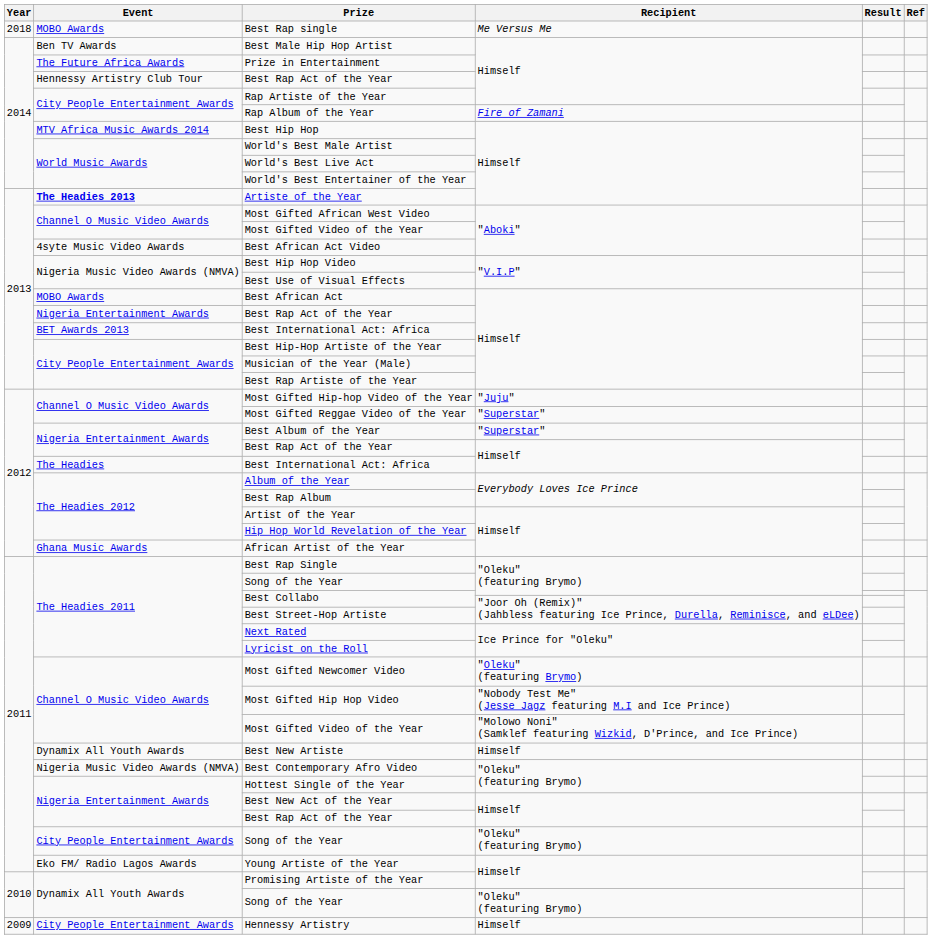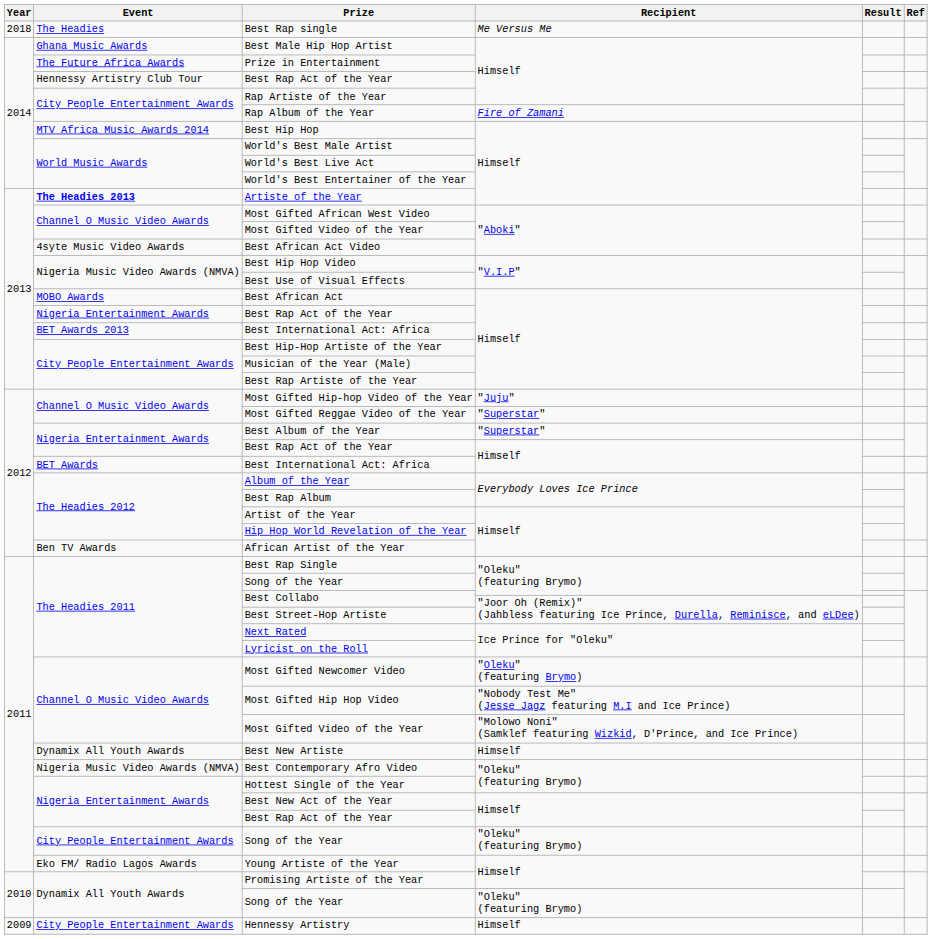 <table class ="wikitable">
 <tr>
 <th>Year</th>
 <th>Event</th>
 <th>Prize</th>
 <th>Recipient</th>
 <th>Result</th>
 <th>Ref</th>
 </tr>
 <tr>
 <td>2018</td>
-<td rowspan="1"><a href='#'>MOBO Awards</a></td>
+<td><a href='#'>The Headies</a></td>
 <td>Best Rap single</td>
 <td><em>Me Versus Me</em></td>
 <td></td>
 <td></td>
 </tr>
 <tr>
 <td rowspan="9">2014</td>
-<td>Ben TV Awards</td>
+<td><a href='#'>Ghana Music Awards</a></td>
 <td>Best Male Hip Hop Artist</td>
 <td rowspan="4">Himself</td>
 <td></td>
 <td rowspan="1"></td>
 </tr>
 <tr>
 <td><a href='#'>The Future Africa Awards</a></td>
 <td>Prize in Entertainment</td>
 <td></td>
 <td></td>
 </tr>
 <tr>
 <td>Hennessy Artistry Club Tour</td>
 <td>Best Rap Act of the Year</td>
 <td></td>
 <td></td>
 </tr>
 <tr>
 <td rowspan="2"><a href='#'>City People Entertainment Awards</a></td>
 <td>Rap Artiste of the Year</td>
 <td></td>
 <td rowspan="2"></td>
 </tr>
 <tr>
 <td>Rap Album of the Year</td>
 <td><em><a href='#'>Fire of Zamani</a></em></td>
 <td></td>
 </tr>
 <tr>
 <td><a href='#'>MTV Africa Music Awards 2014</a></td>
 <td>Best Hip Hop</td>
 <td rowspan="5">Himself</td>
 <td></td>
 <td></td>
 </tr>
 <tr>
 <td rowspan="3"><a href='#'>World Music Awards</a></td>
 <td>World's Best Male Artist</td>
 <td></td>
 <td rowspan="3"></td>
 </tr>
 <tr>
 <td>World's Best Live Act</td>
 <td></td>
 </tr>
 <tr>
 <td>World's Best Entertainer of the Year</td>
 <td></td>
 </tr>
 <tr>
 <td rowspan="12">2013</td>
 <td><strong><a href='#'>The Headies 2013</a></strong></td>
 <td><a href='#'>Artiste of the Year</a></td>
 <td></td>
 <td rowspan="1"></td>
 </tr>
 <tr>
 <td rowspan="2"><a href='#'>Channel O Music Video Awards</a></td>
 <td>Most Gifted African West Video</td>
 <td rowspan="3">"<a href='#'>Aboki</a>"</td>
 <td></td>
 <td rowspan="2"></td>
 </tr>
 <tr>
 <td>Most Gifted Video of the Year</td>
 <td></td>
 </tr>
 <tr>
 <td>4syte Music Video Awards</td>
 <td>Best African Act Video</td>
 <td></td>
 <td rowspan="1"></td>
 </tr>
 <tr>
 <td rowspan="2">Nigeria Music Video Awards (NMVA)</td>
 <td>Best Hip Hop Video</td>
 <td rowspan="2">"<a href='#'>V.I.P</a>"</td>
 <td></td>
 <td rowspan="2"></td>
 </tr>
 <tr>
 <td>Best Use of Visual Effects</td>
 <td></td>
 </tr>
 <tr>
 <td rowspan="1"><a href='#'>MOBO Awards</a></td>
 <td>Best African Act</td>
 <td rowspan="6">Himself</td>
 <td></td>
 <td></td>
 </tr>
 <tr>
 <td rowspan="1"><a href='#'>Nigeria Entertainment Awards</a></td>
 <td>Best Rap Act of the Year</td>
 <td></td>
 <td></td>
 </tr>
 <tr>
 <td rowspan="1"><a href='#'>BET Awards 2013</a></td>
 <td>Best International Act: Africa</td>
 <td></td>
 <td></td>
 </tr>
 <tr>
 <td rowspan="3"><a href='#'>City People Entertainment Awards</a></td>
 <td>Best Hip-Hop Artiste of the Year</td>
 <td></td>
 <td rowspan="1"></td>
 </tr>
 <tr>
 <td>Musician of the Year (Male)</td>
 <td></td>
 <td rowspan="2"></td>
 </tr>
 <tr>
 <td>Best Rap Artiste of the Year</td>
 <td></td>
 </tr>
 <tr>
 <td rowspan="10">2012</td>
 <td rowspan="2"><a href='#'>Channel O Music Video Awards</a></td>
 <td>Most Gifted Hip-hop Video of the Year</td>
 <td>"<a href='#'>Juju</a>"</td>
 <td></td>
 <td rowspan="1"></td>
 </tr>
 <tr>
 <td>Most Gifted Reggae Video of the Year</td>
 <td>"<a href='#'>Superstar</a>"</td>
 <td></td>
 <td rowspan="1"></td>
 </tr>
 <tr>
 <td rowspan="2"><a href='#'>Nigeria Entertainment Awards</a></td>
 <td>Best Album of the Year</td>
 <td>"<a href='#'>Superstar</a>"</td>
 <td></td>
 <td rowspan="2"></td>
 </tr>
 <tr>
 <td>Best Rap Act of the Year</td>
 <td rowspan="2">Himself</td>
 <td></td>
 </tr>
 <tr>
-<td><a href='#'>The Headies</a></td>
+<td rowspan="1"><a href='#'>BET Awards</a></td>
 <td>Best International Act: Africa</td>
 <td></td>
 <td rowspan="1"></td>
 </tr>
 <tr>
 <td rowspan="4"><a href='#'>The Headies 2012</a></td>
 <td><a href='#'>Album of the Year</a></td>
 <td rowspan="2"><em>Everybody Loves Ice Prince</em></td>
 <td></td>
 <td rowspan="4"></td>
 </tr>
 <tr>
 <td>Best Rap Album</td>
 <td></td>
 </tr>
 <tr>
 <td>Artist of the Year</td>
 <td rowspan="3">Himself</td>
 <td></td>
 </tr>
 <tr>
 <td><a href='#'>Hip Hop World Revelation of the Year</a></td>
 <td></td>
 </tr>
 <tr>
-<td><a href='#'>Ghana Music Awards</a></td>
+<td>Ben TV Awards</td>
 <td>African Artist of the Year</td>
 <td></td>
 <td></td>
 </tr>
 <tr>
 <td rowspan="17">2011</td>
 <td rowspan="7"><a href='#'>The Headies 2011</a></td>
 <td>Best Rap Single</td>
 <td rowspan="3">"Oleku" <br><span>(featuring Brymo)</span></td>
 <td></td>
 <td rowspan="2"></td>
 </tr>
 <tr>
 <td>Song of the Year</td>
 <td></td>
 </tr>
 <tr>
 <td rowspan="2">Best Collabo</td>
 <td></td>
 <td rowspan="5"></td>
 </tr>
 <tr>
 <td rowspan="2">"Joor Oh (Remix)" <br><span>(Jahbless featuring Ice Prince, <a href='#'>Durella</a>, <a href='#'>Reminisce</a>, and <a href='#'>eLDee</a>)</span></td>
 <td></td>
 </tr>
 <tr>
 <td>Best Street-Hop Artiste</td>
 <td></td>
 </tr>
 <tr>
 <td><a href='#'>Next Rated</a></td>
 <td rowspan="2">Ice Prince for "Oleku"</td>
 <td></td>
 </tr>
 <tr>
 <td><a href='#'>Lyricist on the Roll</a></td>
 <td></td>
 </tr>
 <tr>
 <td rowspan="3"><a href='#'>Channel O Music Video Awards</a></td>
 <td>Most Gifted Newcomer Video</td>
 <td>"<a href='#'>Oleku</a>" <br><span>(featuring <a href='#'>Brymo</a>)</span></td>
 <td></td>
 <td rowspan="1"></td>
 </tr>
 <tr>
 <td>Most Gifted Hip Hop Video</td>
 <td>"Nobody Test Me" <br><span>(<a href='#'>Jesse Jagz</a> featuring <a href='#'>M.I</a> and Ice Prince)</span></td>
 <td></td>
 <td rowspan="2"></td>
 </tr>
 <tr>
 <td>Most Gifted Video of the Year</td>
 <td>"Molowo Noni" <br><span>(Samklef featuring <a href='#'>Wizkid</a>, D'Prince, and Ice Prince)</span></td>
 <td></td>
 </tr>
 <tr>
 <td>Dynamix All Youth Awards</td>
 <td>Best New Artiste</td>
 <td>Himself</td>
 <td></td>
 <td></td>
 </tr>
 <tr>
 <td>Nigeria Music Video Awards (NMVA)</td>
 <td>Best Contemporary Afro Video</td>
 <td rowspan="2">"Oleku" <br><span>(featuring Brymo)</span></td>
 <td></td>
 <td rowspan="1"></td>
 </tr>
 <tr>
 <td rowspan="3"><a href='#'>Nigeria Entertainment Awards</a></td>
 <td>Hottest Single of the Year</td>
 <td></td>
 <td rowspan="1"></td>
 </tr>
 <tr>
 <td>Best New Act of the Year</td>
 <td rowspan="2">Himself</td>
 <td></td>
 <td rowspan="2"></td>
 </tr>
 <tr>
 <td>Best Rap Act of the Year</td>
 <td></td>
 </tr>
 <tr>
 <td><a href='#'>City People Entertainment Awards</a></td>
 <td>Song of the Year</td>
 <td>"Oleku" <br><span>(featuring Brymo)</span></td>
 <td></td>
 <td rowspan="1"></td>
 </tr>
 <tr>
 <td>Eko FM/ Radio Lagos Awards</td>
 <td>Young Artiste of the Year</td>
 <td rowspan="2">Himself</td>
 <td></td>
 <td rowspan="1"></td>
 </tr>
 <tr>
 <td rowspan="2">2010</td>
 <td rowspan="2">Dynamix All Youth Awards</td>
 <td>Promising Artiste of the Year</td>
 <td></td>
 <td rowspan="2"></td>
 </tr>
 <tr>
 <td>Song of the Year</td>
 <td>"Oleku" <br><span>(featuring Brymo)</span></td>
 <td></td>
 </tr>
 <tr>
 <td rowspan="1">2009</td>
 <td><a href='#'>City People Entertainment Awards</a></td>
 <td>Hennessy Artistry</td>
 <td>Himself</td>
 <td></td>
 <td rowspan="1"></td>
 </tr>
 </table>
